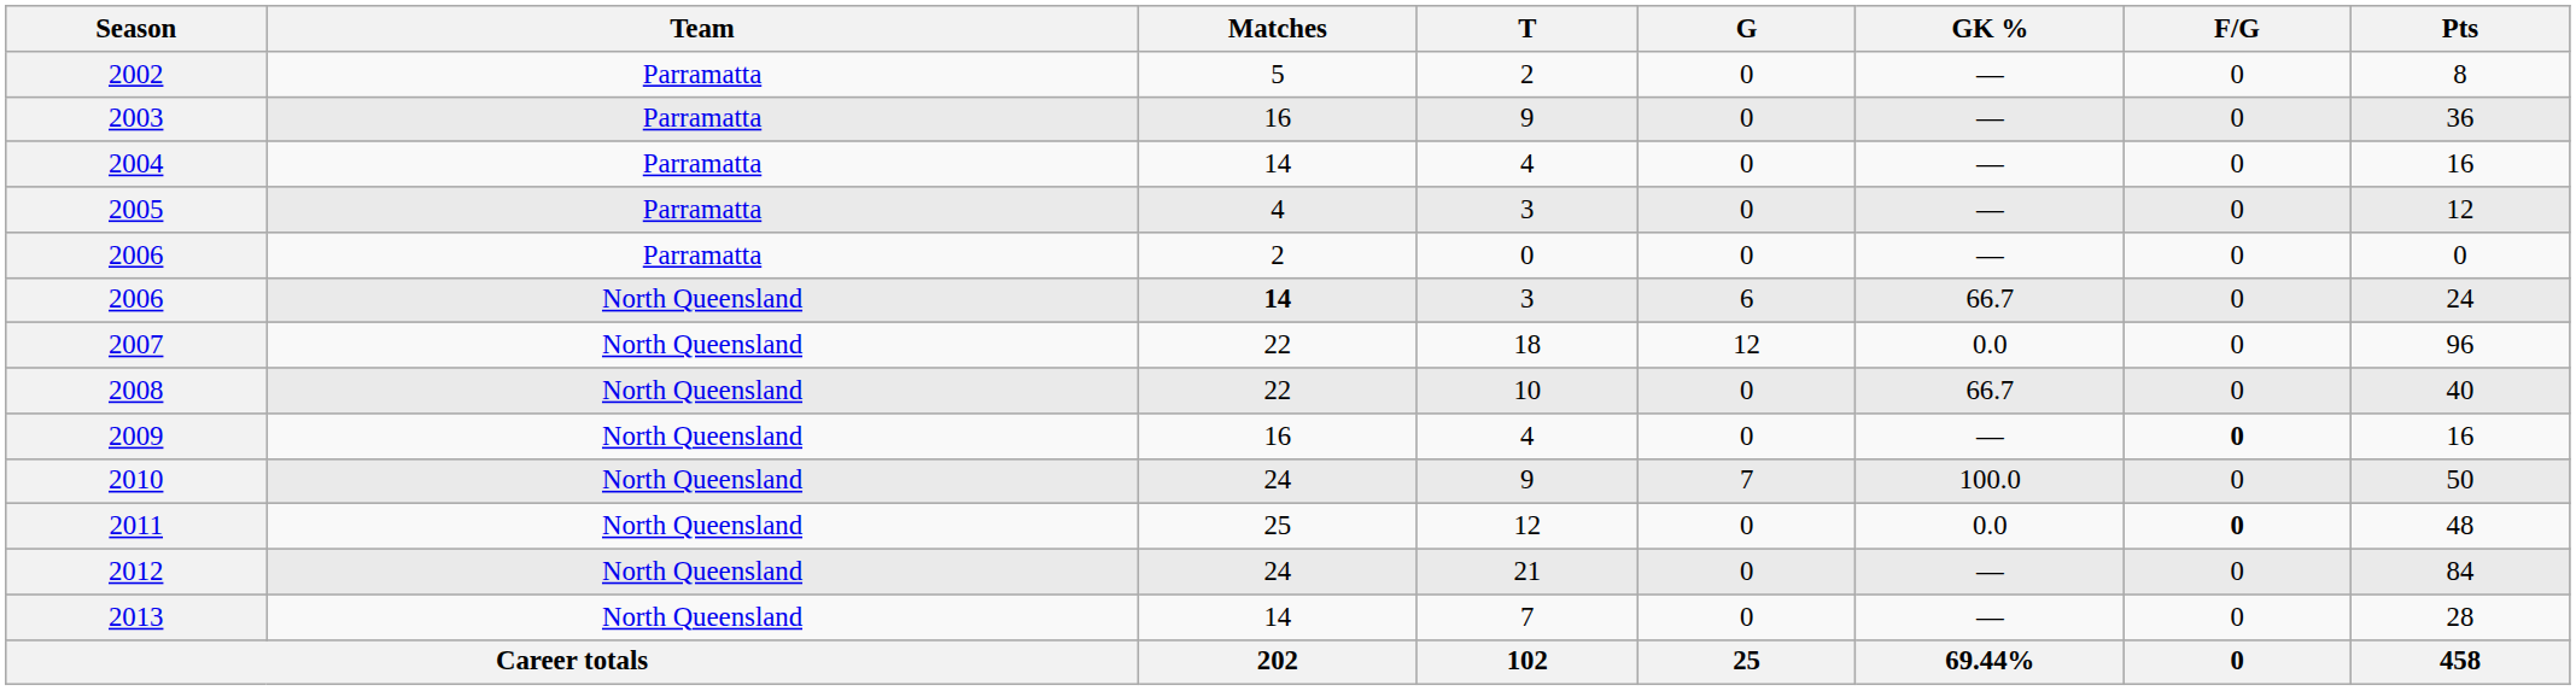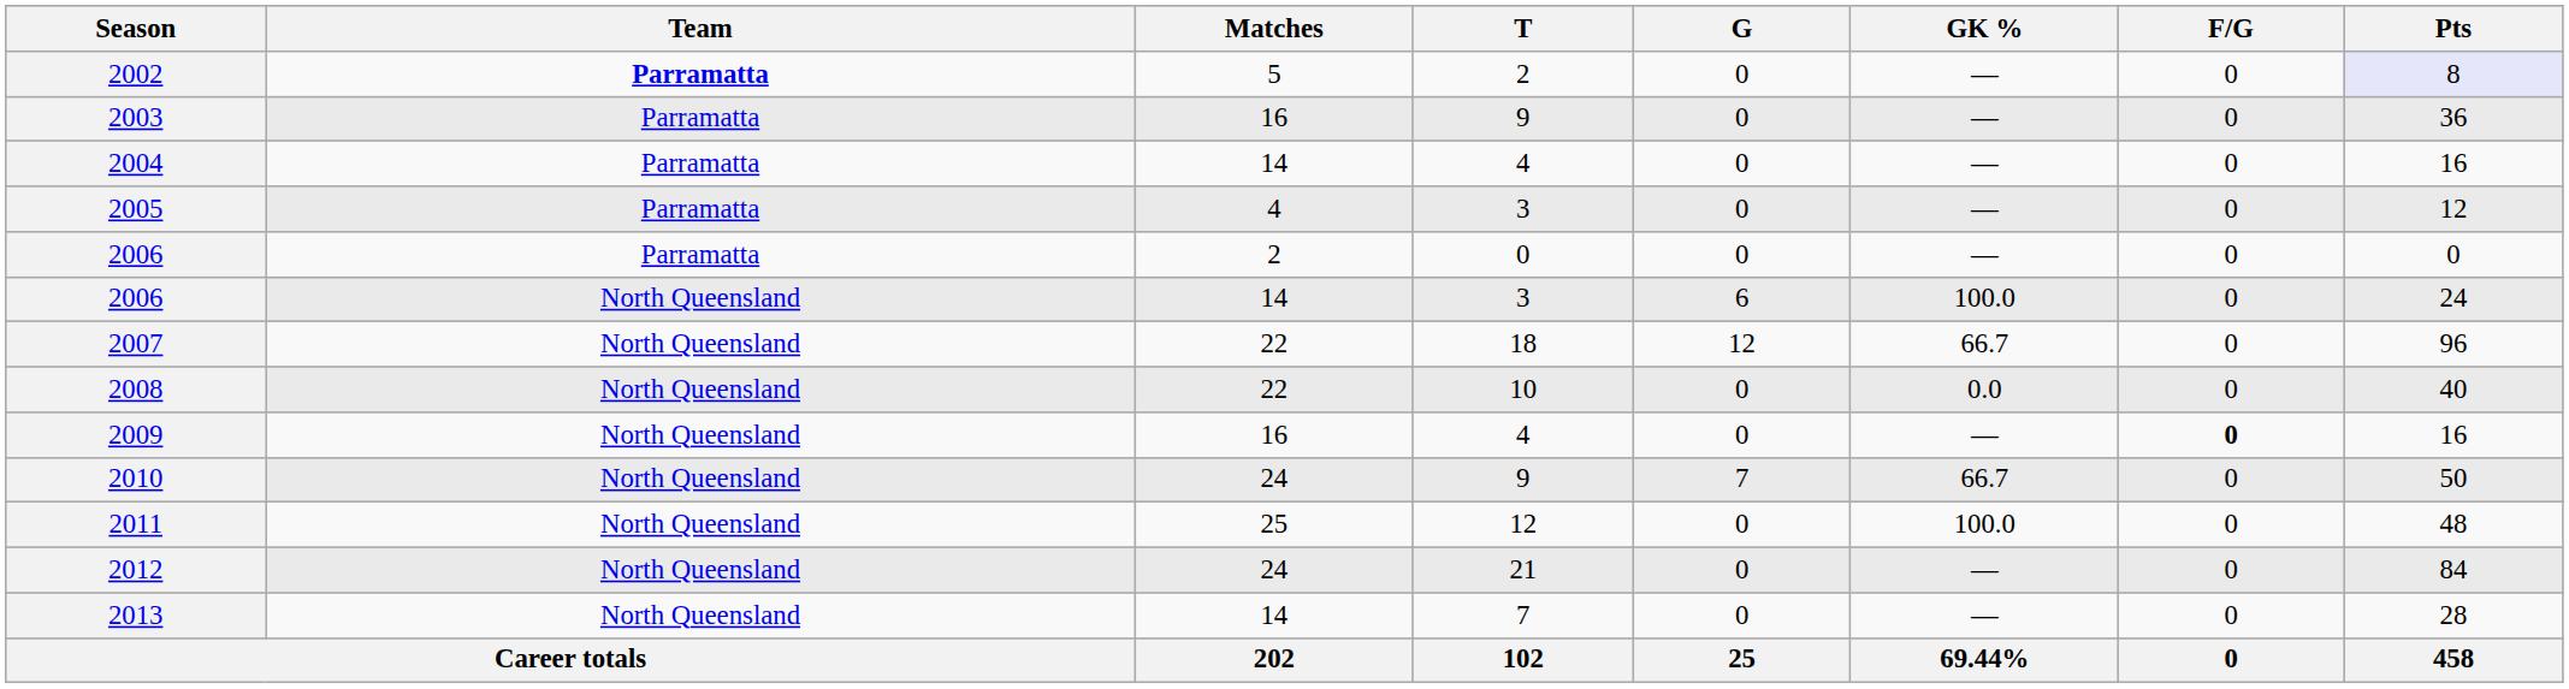 <table class="wikitable sortable"  style="font-size:90%; text-align:center; width:85%;">
 <tr>
 <th width=2%>Season</th>
 <th width=8%>Team</th>
 <th width=2%>Matches</th>
 <th width=2%>T</th>
 <th width=2%>G</th>
 <th width=2%>GK %</th>
 <th width=2%>F/G</th>
 <th width=2%>Pts</th>
 </tr>
 <tr>
 <th scope="row" style="text-align:center; font-weight:normal"><a href='#'>2002</a></th>
-<td style="text-align:center;"> <a href='#'>Parramatta</a></td>
+<td style="text-align:center;"><strong> <a href='#'>Parramatta</a></strong></td>
 <td>5</td>
 <td>2</td>
 <td>0</td>
 <td>—</td>
 <td>0</td>
-<td>8</td>
+<td style="background: lavender;">8</td>
 </tr>
 <tr style="background-color: #EAEAEA">
 <th scope="row" style="text-align:center; font-weight:normal"><a href='#'>2003</a></th>
 <td style="text-align:center;"> <a href='#'>Parramatta</a></td>
 <td>16</td>
 <td>9</td>
 <td>0</td>
 <td>—</td>
 <td>0</td>
 <td>36</td>
 </tr>
 <tr>
 <th scope="row" style="text-align:center; font-weight:normal"><a href='#'>2004</a></th>
 <td style="text-align:center;"> <a href='#'>Parramatta</a></td>
 <td>14</td>
 <td>4</td>
 <td>0</td>
 <td>—</td>
 <td>0</td>
 <td>16</td>
 </tr>
 <tr style="background-color: #EAEAEA">
 <th scope="row" style="text-align:center; font-weight:normal"><a href='#'>2005</a></th>
 <td style="text-align:center;"> <a href='#'>Parramatta</a></td>
 <td>4</td>
 <td>3</td>
 <td>0</td>
 <td>—</td>
 <td>0</td>
 <td>12</td>
 </tr>
 <tr>
 <th scope="row" style="text-align:center; font-weight:normal"><a href='#'>2006</a></th>
 <td style="text-align:center;"> <a href='#'>Parramatta</a></td>
 <td>2</td>
 <td>0</td>
 <td>0</td>
 <td>—</td>
 <td>0</td>
 <td>0</td>
 </tr>
 <tr style="background-color: #EAEAEA">
 <th scope="row" style="text-align:center; font-weight:normal"><a href='#'>2006</a></th>
 <td style="text-align:center;"> <a href='#'>North Queensland</a></td>
-<td><strong>14</strong></td>
+<td>14</td>
 <td>3</td>
 <td>6</td>
-<td>66.7</td>
+<td>100.0</td>
 <td>0</td>
 <td>24</td>
 </tr>
 <tr>
 <th scope="row" style="text-align:center; font-weight:normal"><a href='#'>2007</a></th>
 <td style="text-align:center;"> <a href='#'>North Queensland</a></td>
 <td>22</td>
 <td>18</td>
 <td>12</td>
-<td>0.0</td>
+<td>66.7</td>
 <td>0</td>
 <td>96</td>
 </tr>
 <tr style="background-color: #EAEAEA">
 <th scope="row" style="text-align:center; font-weight:normal"><a href='#'>2008</a></th>
 <td style="text-align:center;"> <a href='#'>North Queensland</a></td>
 <td>22</td>
 <td>10</td>
 <td>0</td>
-<td>66.7</td>
+<td>0.0</td>
 <td>0</td>
 <td>40</td>
 </tr>
 <tr>
 <th scope="row" style="text-align:center; font-weight:normal"><a href='#'>2009</a></th>
 <td style="text-align:center;"> <a href='#'>North Queensland</a></td>
 <td>16</td>
 <td>4</td>
 <td>0</td>
 <td>—</td>
 <td><strong>0</strong></td>
 <td>16</td>
 </tr>
 <tr style="background-color: #EAEAEA">
 <th scope="row" style="text-align:center; font-weight:normal"><a href='#'>2010</a></th>
 <td style="text-align:center;"> <a href='#'>North Queensland</a></td>
 <td>24</td>
 <td>9</td>
 <td>7</td>
-<td>100.0</td>
+<td>66.7</td>
 <td>0</td>
 <td>50</td>
 </tr>
 <tr>
 <th scope="row" style="text-align:center; font-weight:normal"><a href='#'>2011</a></th>
 <td style="text-align:center;"> <a href='#'>North Queensland</a></td>
 <td>25</td>
 <td>12</td>
 <td>0</td>
-<td>0.0</td>
-<td><strong>0</strong></td>
+<td>100.0</td>
+<td>0</td>
 <td>48</td>
 </tr>
 <tr style="background-color: #EAEAEA">
 <th scope="row" style="text-align:center; font-weight:normal"><a href='#'>2012</a></th>
 <td style="text-align:center;"> <a href='#'>North Queensland</a></td>
 <td>24</td>
 <td>21</td>
 <td>0</td>
 <td>—</td>
 <td>0</td>
 <td>84</td>
 </tr>
 <tr>
 <th scope="row" style="text-align:center; font-weight:normal"><a href='#'>2013</a></th>
 <td style="text-align:center;"> <a href='#'>North Queensland</a></td>
 <td>14</td>
 <td>7</td>
 <td>0</td>
 <td>—</td>
 <td>0</td>
 <td>28</td>
 </tr>
 <tr class="sortbottom">
 <th colspan=2>Career totals</th>
 <th>202</th>
 <th>102</th>
 <th>25</th>
 <th>69.44%</th>
 <th>0</th>
 <th>458</th>
 </tr>
 </table>
